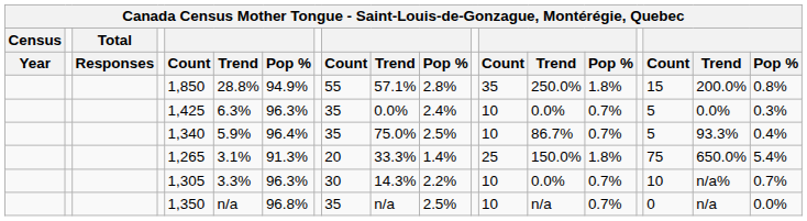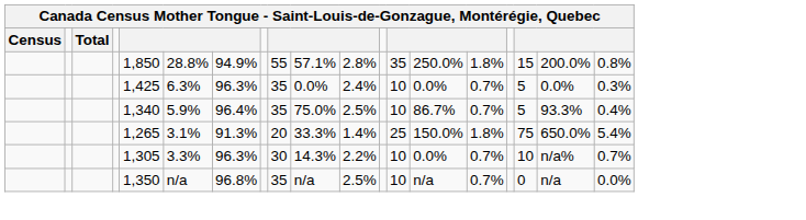 <table class="wikitable">
 <tr>
 <th colspan="19">Canada Census Mother Tongue - Saint-Louis-de-Gonzague, Montérégie, Quebec</th>
 </tr>
 <tr>
 <th>Census</th>
 <td></td>
 <th>Total</th>
 <td colspan="1"></td>
 <th colspan="3"></th>
 <td colspan="1"></td>
 <th colspan="3"></th>
 <td colspan="1"></td>
 <th colspan="3"></th>
 <td colspan="1"></td>
 <th colspan="3"></th>
-</tr>
-<tr>
-<th>Year</th>
-<td></td>
-<th>Responses</th>
-<td></td>
-<th>Count</th>
-<th>Trend</th>
-<th>Pop %</th>
-<td></td>
-<th>Count</th>
-<th>Trend</th>
-<th>Pop %</th>
-<td></td>
-<th>Count</th>
-<th>Trend</th>
-<th>Pop %</th>
-<td></td>
-<th>Count</th>
-<th>Trend</th>
-<th>Pop %</th>
 </tr>
 <tr>
 <td></td>
 <td></td>
 <td></td>
 <td></td>
 <td>1,850</td>
 <td> 28.8%</td>
 <td>94.9%</td>
 <td></td>
 <td>55</td>
 <td> 57.1%</td>
 <td>2.8%</td>
 <td></td>
 <td>35</td>
 <td> 250.0%</td>
 <td>1.8%</td>
 <td></td>
 <td>15</td>
 <td> 200.0%</td>
 <td>0.8%</td>
 </tr>
 <tr>
 <td></td>
 <td></td>
 <td></td>
 <td></td>
 <td>1,425</td>
 <td> 6.3%</td>
 <td>96.3%</td>
 <td></td>
 <td>35</td>
 <td> 0.0%</td>
 <td>2.4%</td>
 <td></td>
 <td>10</td>
 <td> 0.0%</td>
 <td>0.7%</td>
 <td></td>
 <td>5</td>
 <td> 0.0%</td>
 <td>0.3%</td>
 </tr>
 <tr>
 <td></td>
 <td></td>
 <td></td>
 <td></td>
 <td>1,340</td>
 <td> 5.9%</td>
 <td>96.4%</td>
 <td></td>
 <td>35</td>
 <td> 75.0%</td>
 <td>2.5%</td>
 <td></td>
 <td>10</td>
 <td> 86.7%</td>
 <td>0.7%</td>
 <td></td>
 <td>5</td>
 <td> 93.3%</td>
 <td>0.4%</td>
 </tr>
 <tr>
 <td></td>
 <td></td>
 <td></td>
 <td></td>
 <td>1,265</td>
 <td> 3.1%</td>
 <td>91.3%</td>
 <td></td>
 <td>20</td>
 <td> 33.3%</td>
 <td>1.4%</td>
 <td></td>
 <td>25</td>
 <td> 150.0%</td>
 <td>1.8%</td>
 <td></td>
 <td>75</td>
 <td> 650.0%</td>
 <td>5.4%</td>
 </tr>
 <tr>
 <td></td>
 <td></td>
 <td></td>
 <td></td>
 <td>1,305</td>
 <td> 3.3%</td>
 <td>96.3%</td>
 <td></td>
 <td>30</td>
 <td> 14.3%</td>
 <td>2.2%</td>
 <td></td>
 <td>10</td>
 <td> 0.0%</td>
 <td>0.7%</td>
 <td></td>
 <td>10</td>
 <td> n/a%</td>
 <td>0.7%</td>
 </tr>
 <tr>
 <td></td>
 <td></td>
 <td></td>
 <td></td>
 <td>1,350</td>
 <td>n/a</td>
 <td>96.8%</td>
 <td></td>
 <td>35</td>
 <td>n/a</td>
 <td>2.5%</td>
 <td></td>
 <td>10</td>
 <td>n/a</td>
 <td>0.7%</td>
 <td></td>
 <td>0</td>
 <td>n/a</td>
 <td>0.0%</td>
 </tr>
 </table>
